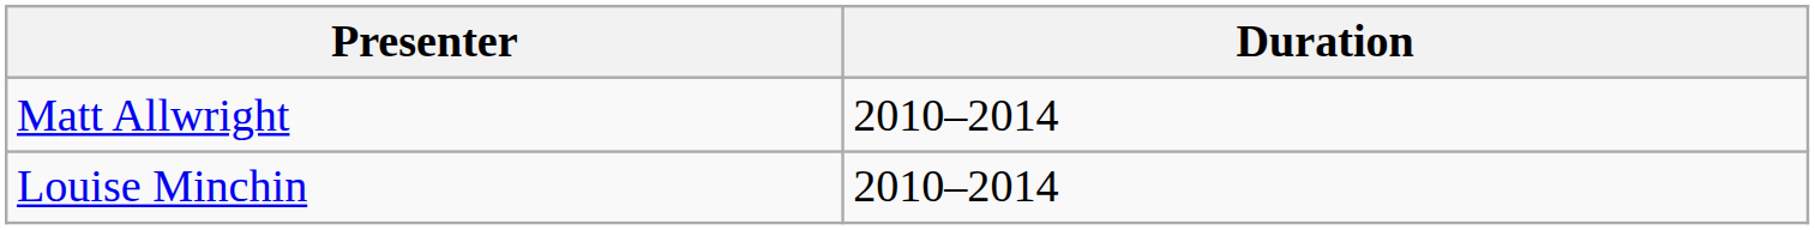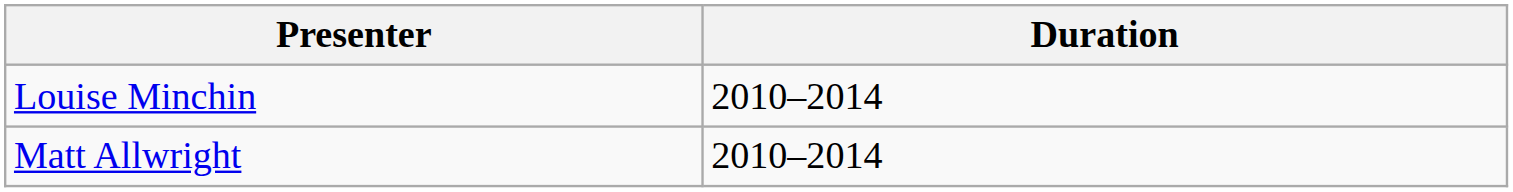 <table class="wikitable" style="width:50%;">
 <tr>
 <th style="width:155px;" scope="col">Presenter</th>
 <th style="width:180px;">Duration</th>
 </tr>
 <tr>
+<td><a href='#'>Louise Minchin</a></td>
+<td>2010–2014</td>
+</tr>
+<tr>
 <td><a href='#'>Matt Allwright</a></td>
 <td>2010–2014</td>
 </tr>
-<tr>
-<td><a href='#'>Louise Minchin</a></td>
-<td>2010–2014</td>
-</tr>
 </table>
